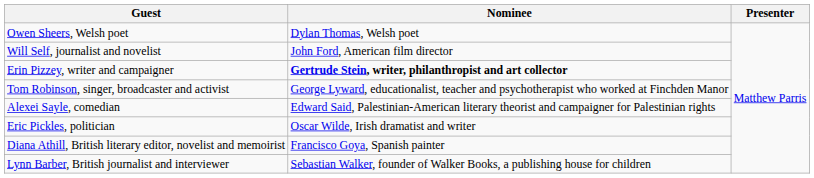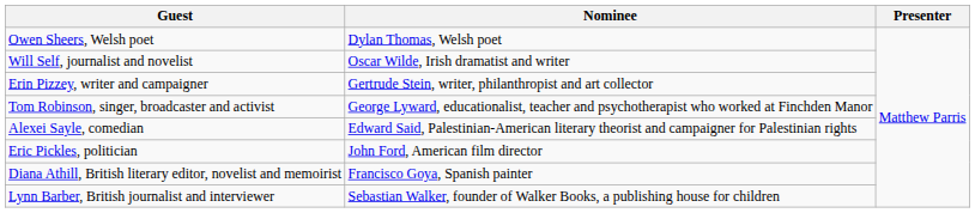 <table class="wikitable">
 <tr>
 <th>Guest</th>
 <th>Nominee</th>
 <th>Presenter</th>
 </tr>
 <tr>
 <td><a href='#'>Owen Sheers</a>, Welsh poet</td>
 <td><a href='#'>Dylan Thomas</a>, Welsh poet</td>
 <td rowspan="8"><a href='#'>Matthew Parris</a></td>
 </tr>
 <tr>
 <td><a href='#'>Will Self</a>, journalist and novelist</td>
-<td><a href='#'>John Ford</a>, American film director</td>
+<td><a href='#'>Oscar Wilde</a>, Irish dramatist and writer</td>
 </tr>
 <tr>
 <td><a href='#'>Erin Pizzey</a>, writer and campaigner</td>
-<td><strong><a href='#'>Gertrude Stein</a>, writer, philanthropist and art collector</strong></td>
+<td><a href='#'>Gertrude Stein</a>, writer, philanthropist and art collector</td>
 </tr>
 <tr>
 <td><a href='#'>Tom Robinson</a>, singer, broadcaster and activist</td>
 <td><a href='#'>George Lyward</a>, educationalist, teacher and psychotherapist who worked at Finchden Manor</td>
 </tr>
 <tr>
 <td><a href='#'>Alexei Sayle</a>, comedian</td>
 <td><a href='#'>Edward Said</a>, Palestinian-American literary theorist and campaigner for Palestinian rights</td>
 </tr>
 <tr>
 <td><a href='#'>Eric Pickles</a>, politician</td>
-<td><a href='#'>Oscar Wilde</a>, Irish dramatist and writer</td>
+<td><a href='#'>John Ford</a>, American film director</td>
 </tr>
 <tr>
 <td><a href='#'>Diana Athill</a>, British literary editor, novelist and memoirist</td>
 <td><a href='#'>Francisco Goya</a>, Spanish painter</td>
 </tr>
 <tr>
 <td><a href='#'>Lynn Barber</a>, British journalist and interviewer</td>
 <td><a href='#'>Sebastian Walker</a>, founder of Walker Books, a publishing house for children</td>
 </tr>
 </table>
